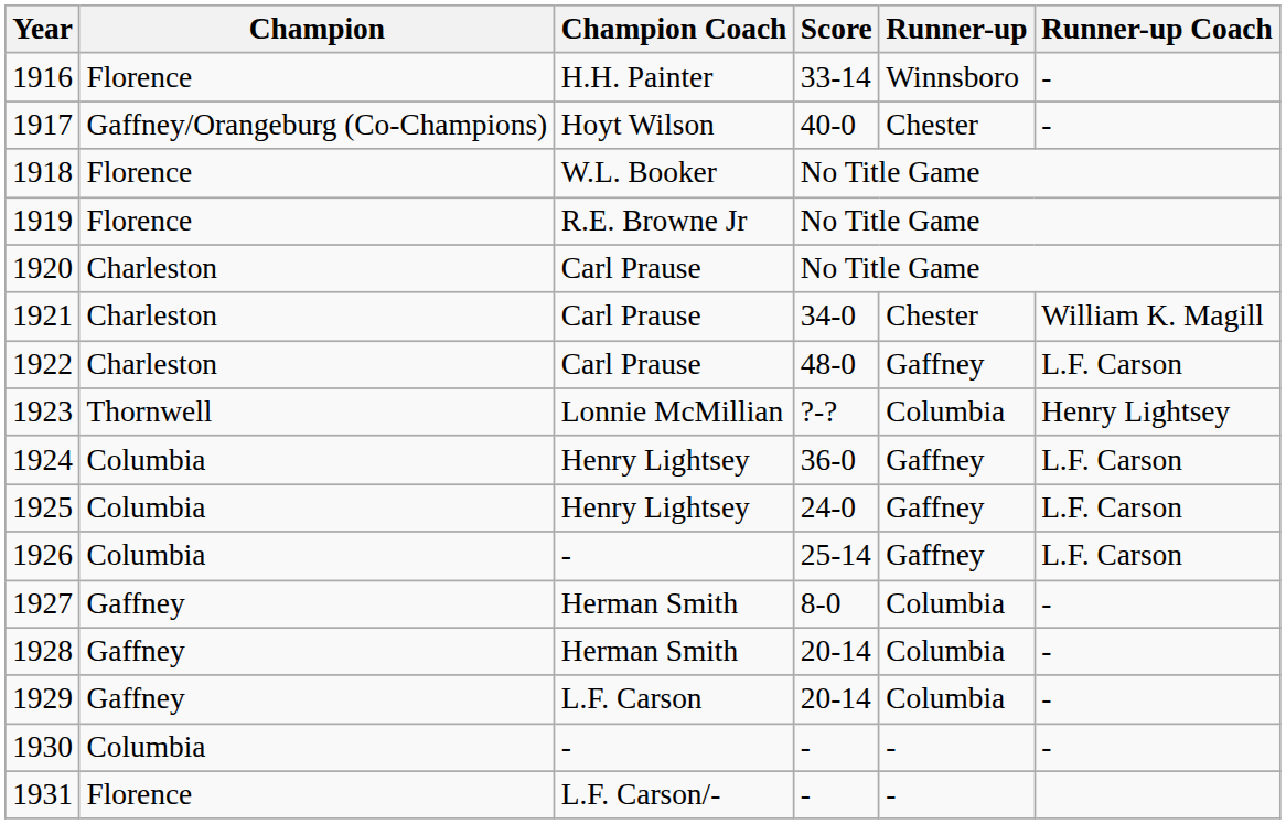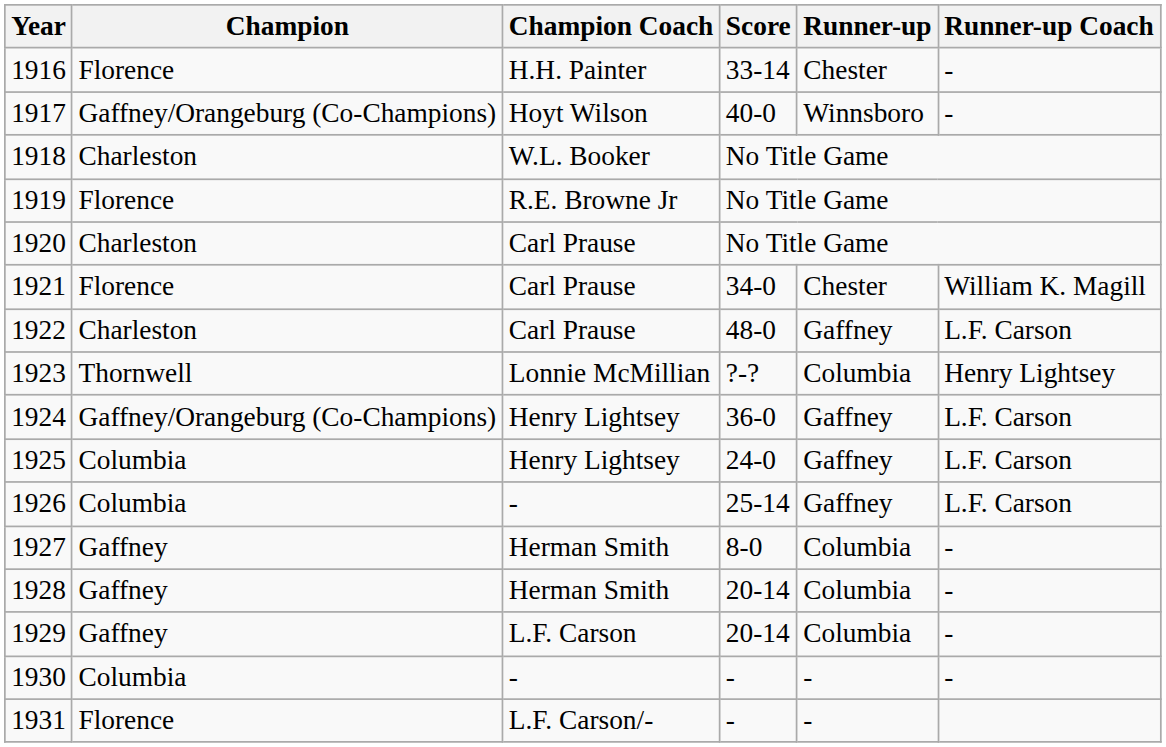 <table class="wikitable sortable">
 <tr>
 <th scope="col">Year</th>
 <th scope="col">Champion</th>
 <th scope="col">Champion Coach</th>
 <th scope="col">Score</th>
 <th scope="col">Runner-up</th>
 <th scope="col">Runner-up Coach</th>
 </tr>
 <tr>
 <td>1916</td>
 <td>Florence</td>
 <td>H.H. Painter</td>
 <td>33-14</td>
-<td>Winnsboro</td>
+<td>Chester</td>
 <td>-</td>
 </tr>
 <tr>
 <td>1917</td>
 <td>Gaffney/Orangeburg (Co-Champions)</td>
 <td>Hoyt Wilson</td>
 <td>40-0</td>
-<td>Chester</td>
+<td>Winnsboro</td>
 <td>-</td>
 </tr>
 <tr>
 <td>1918</td>
-<td>Florence</td>
+<td>Charleston</td>
 <td>W.L. Booker</td>
 <td colspan="3">No Title Game</td>
 </tr>
 <tr>
 <td>1919</td>
 <td>Florence</td>
 <td>R.E. Browne Jr</td>
 <td colspan="3">No Title Game</td>
 </tr>
 <tr>
 <td>1920</td>
 <td>Charleston</td>
 <td>Carl Prause</td>
 <td colspan="3">No Title Game</td>
 </tr>
 <tr>
 <td>1921</td>
-<td>Charleston</td>
+<td>Florence</td>
 <td>Carl Prause</td>
 <td>34-0</td>
 <td>Chester</td>
 <td>William K. Magill</td>
 </tr>
 <tr>
 <td>1922</td>
 <td>Charleston</td>
 <td>Carl Prause</td>
 <td>48-0</td>
 <td>Gaffney</td>
 <td>L.F. Carson</td>
 </tr>
 <tr>
 <td>1923</td>
 <td>Thornwell</td>
 <td>Lonnie McMillian</td>
 <td>?-?</td>
 <td>Columbia</td>
 <td>Henry Lightsey</td>
 </tr>
 <tr>
 <td>1924</td>
-<td>Columbia</td>
+<td>Gaffney/Orangeburg (Co-Champions)</td>
 <td>Henry Lightsey</td>
 <td>36-0</td>
 <td>Gaffney</td>
 <td>L.F. Carson</td>
 </tr>
 <tr>
 <td>1925</td>
 <td>Columbia</td>
 <td>Henry Lightsey</td>
 <td>24-0</td>
 <td>Gaffney</td>
 <td>L.F. Carson</td>
 </tr>
 <tr>
 <td>1926</td>
 <td>Columbia</td>
 <td>-</td>
 <td>25-14</td>
 <td>Gaffney</td>
 <td>L.F. Carson</td>
 </tr>
 <tr>
 <td>1927</td>
 <td>Gaffney</td>
 <td>Herman Smith</td>
 <td>8-0</td>
 <td>Columbia</td>
 <td>-</td>
 </tr>
 <tr>
 <td>1928</td>
 <td>Gaffney</td>
 <td>Herman Smith</td>
 <td>20-14</td>
 <td>Columbia</td>
 <td>-</td>
 </tr>
 <tr>
 <td>1929</td>
 <td>Gaffney</td>
 <td>L.F. Carson</td>
 <td>20-14</td>
 <td>Columbia</td>
 <td>-</td>
 </tr>
 <tr>
 <td>1930</td>
 <td>Columbia</td>
 <td>-</td>
 <td>-</td>
 <td>-</td>
 <td>-</td>
 </tr>
 <tr>
 <td>1931</td>
 <td>Florence</td>
 <td>L.F. Carson/-</td>
 <td>-</td>
 <td>-</td>
 </tr>
 </table>
